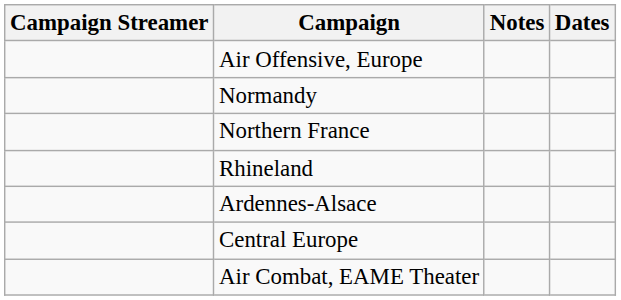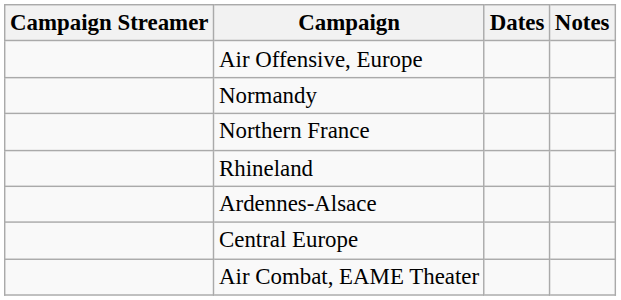 <table class="wikitable">
 <tr style="background:#efefef;">
 <th>Campaign Streamer</th>
 <th>Campaign</th>
+<th>Dates</th>
 <th>Notes</th>
-<th>Dates</th>
 </tr>
 <tr>
 <td></td>
 <td>Air Offensive, Europe</td>
 <td></td>
 <td></td>
 </tr>
 <tr>
 <td></td>
 <td>Normandy</td>
 <td></td>
 <td></td>
 </tr>
 <tr>
 <td></td>
 <td>Northern France</td>
 <td></td>
 <td></td>
 </tr>
 <tr>
 <td></td>
 <td>Rhineland</td>
 <td></td>
 <td></td>
 </tr>
 <tr>
 <td></td>
 <td>Ardennes-Alsace</td>
 <td></td>
 <td></td>
 </tr>
 <tr>
 <td></td>
 <td>Central Europe</td>
 <td></td>
 <td></td>
 </tr>
 <tr>
 <td></td>
 <td>Air Combat, EAME Theater</td>
 <td></td>
 <td></td>
 </tr>
 </table>
